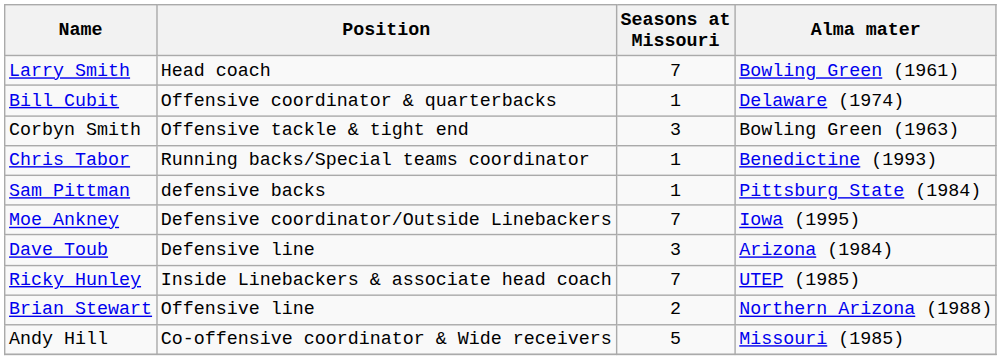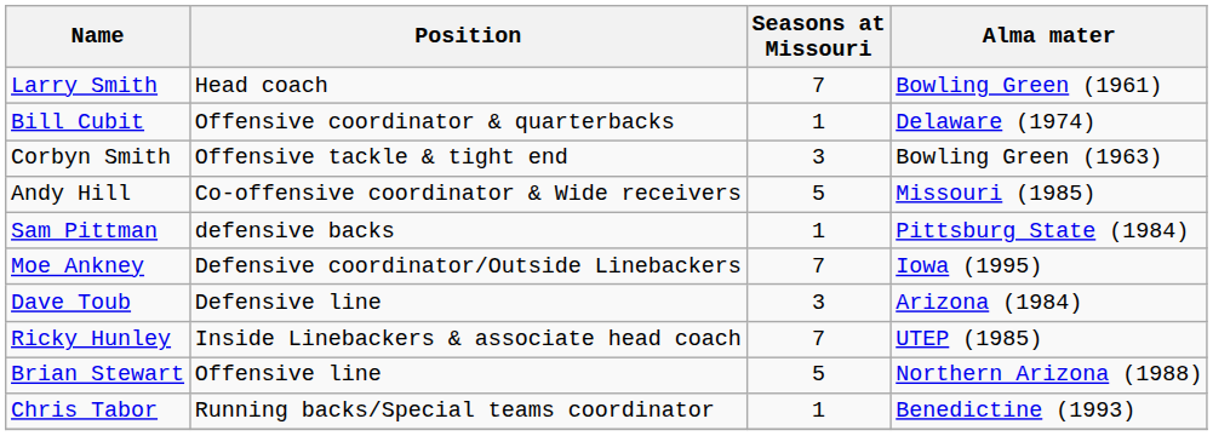 <table class="wikitable">
 <tr>
 <th>Name</th>
 <th>Position</th>
 <th>Seasons at<br>Missouri</th>
 <th>Alma mater</th>
 </tr>
 <tr>
 <td><a href='#'>Larry Smith</a></td>
 <td>Head coach</td>
 <td align=center>7</td>
 <td><a href='#'>Bowling Green</a> (1961)</td>
 </tr>
 <tr>
 <td><a href='#'>Bill Cubit</a></td>
 <td>Offensive coordinator & quarterbacks</td>
 <td align=center>1</td>
 <td><a href='#'>Delaware</a> (1974)</td>
 </tr>
 <tr>
 <td>Corbyn Smith</td>
 <td>Offensive tackle & tight end</td>
 <td align=center>3</td>
 <td>Bowling Green (1963)</td>
 </tr>
 <tr>
-<td><a href='#'>Chris Tabor</a></td>
-<td>Running backs/Special teams coordinator</td>
-<td align=center>1</td>
-<td><a href='#'>Benedictine</a> (1993)</td>
+<td>Andy Hill</td>
+<td>Co-offensive coordinator & Wide receivers</td>
+<td align=center>5</td>
+<td><a href='#'>Missouri</a> (1985)</td>
 </tr>
 <tr>
 <td><a href='#'>Sam Pittman</a></td>
 <td>defensive backs</td>
 <td align=center>1</td>
 <td><a href='#'>Pittsburg State</a> (1984)</td>
 </tr>
 <tr>
 <td><a href='#'>Moe Ankney</a></td>
 <td>Defensive coordinator/Outside Linebackers</td>
 <td align=center>7</td>
 <td><a href='#'>Iowa</a> (1995)</td>
 </tr>
 <tr>
 <td><a href='#'>Dave Toub</a></td>
 <td>Defensive line</td>
 <td align=center>3</td>
 <td><a href='#'>Arizona</a> (1984)</td>
 </tr>
 <tr>
 <td><a href='#'>Ricky Hunley</a></td>
 <td>Inside Linebackers & associate head coach</td>
 <td align=center>7</td>
 <td><a href='#'>UTEP</a> (1985)</td>
 </tr>
 <tr>
 <td><a href='#'>Brian Stewart</a></td>
 <td>Offensive line</td>
-<td align=center>2</td>
+<td align=center>5</td>
 <td><a href='#'>Northern Arizona</a> (1988)</td>
 </tr>
 <tr>
-<td>Andy Hill</td>
-<td>Co-offensive coordinator & Wide receivers</td>
-<td align=center>5</td>
-<td><a href='#'>Missouri</a> (1985)</td>
+<td><a href='#'>Chris Tabor</a></td>
+<td>Running backs/Special teams coordinator</td>
+<td align=center>1</td>
+<td><a href='#'>Benedictine</a> (1993)</td>
 </tr>
 <tr>
 </tr>
 </table>
